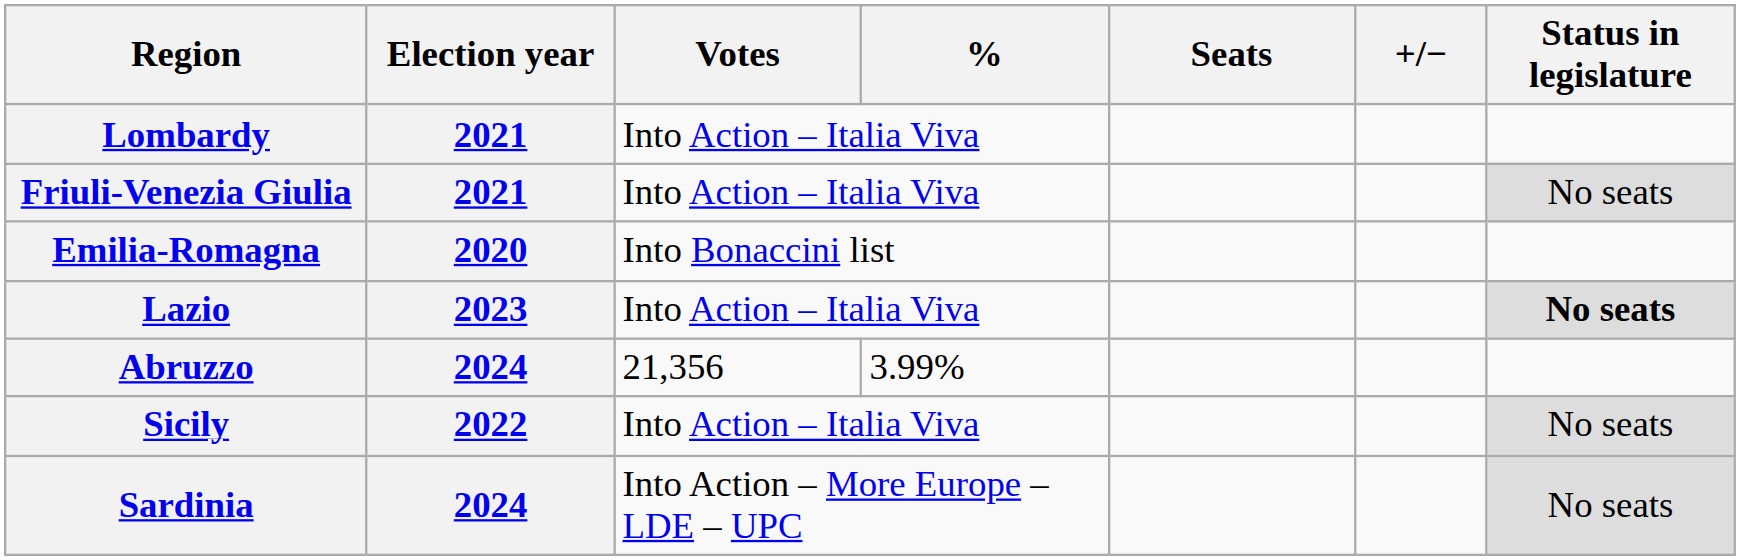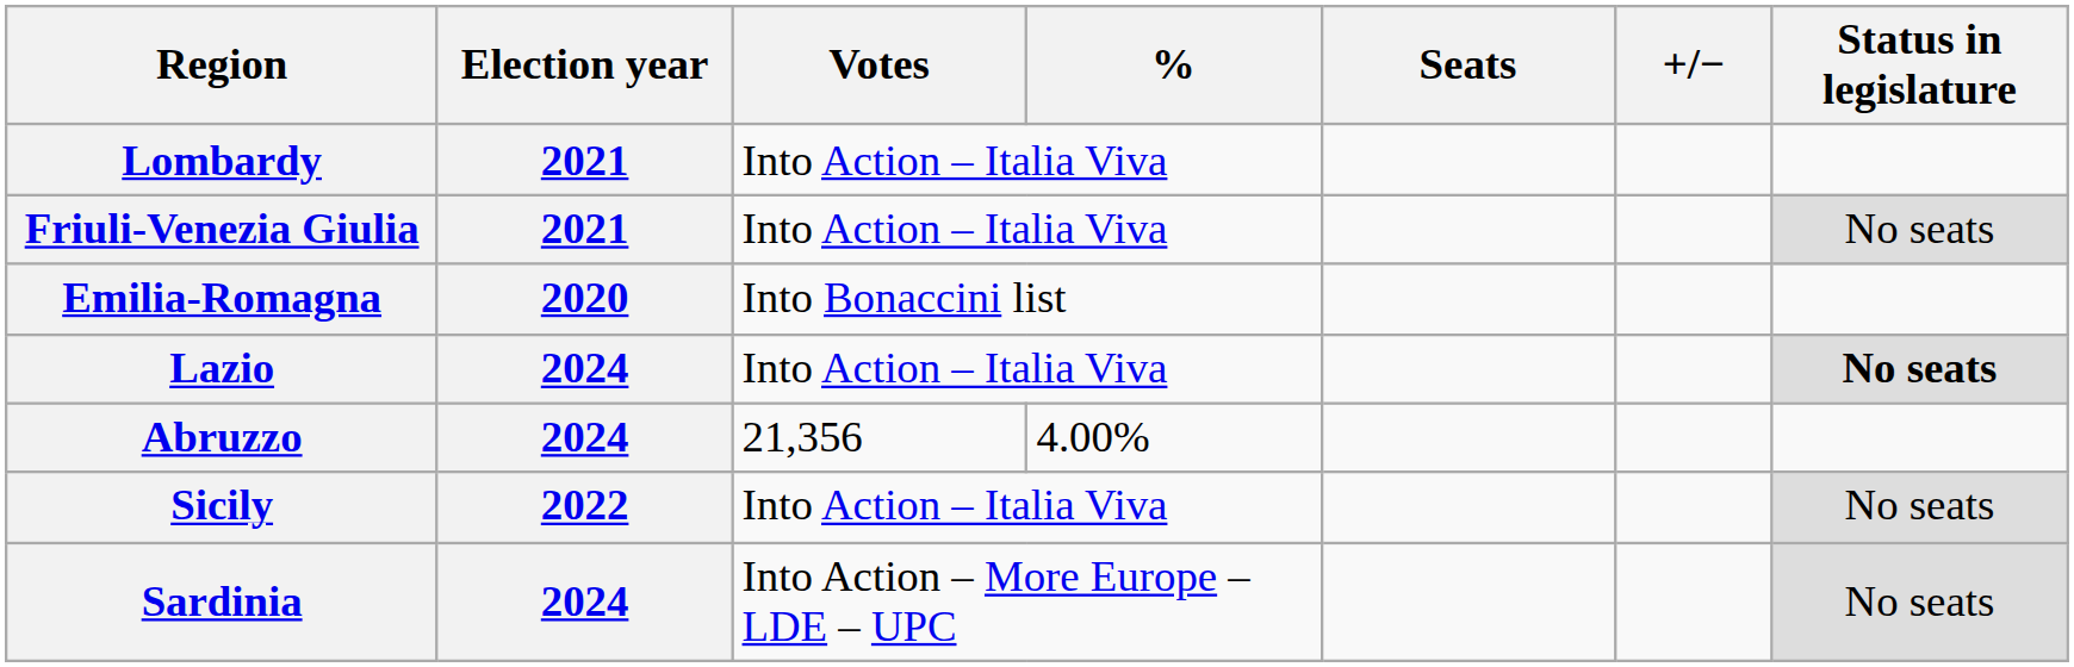 <table class=wikitable style="border:1px #AAAAFF solid">
 <tr>
 <th width=150px>Region</th>
 <th width=100px>Election year</th>
 <th width=100px>Votes</th>
 <th width=100px>%</th>
 <th width=100px>Seats</th>
 <th width=50px>+/−</th>
 <th width=100px>Status in legislature</th>
 </tr>
 <tr>
 <th><a href='#'>Lombardy</a></th>
 <th><a href='#'>2021</a></th>
 <td colspan="2">Into <a href='#'>Action – Italia Viva</a></td>
 <td></td>
 <td></td>
 <td></td>
 </tr>
 <tr>
 <th><a href='#'>Friuli-Venezia Giulia</a></th>
 <th><a href='#'>2021</a></th>
 <td colspan="2">Into <a href='#'>Action – Italia Viva</a></td>
 <td></td>
 <td style="text-align:center;"></td>
 <td style="background:#ddd; text-align:center">No seats</td>
 </tr>
 <tr>
 <th><a href='#'>Emilia-Romagna</a></th>
 <th><a href='#'>2020</a></th>
 <td colspan="2">Into <a href='#'>Bonaccini</a> list</td>
 <td></td>
 <td></td>
 <td></td>
 </tr>
 <tr>
 <th><a href='#'>Lazio</a></th>
-<th><a href='#'>2023</a></th>
+<th><a href='#'>2024</a></th>
 <td colspan="2">Into <a href='#'>Action – Italia Viva</a></td>
 <td></td>
 <td></td>
 <td style="background:#ddd; text-align:center"><strong>No seats</strong></td>
 </tr>
 <tr>
 <th><a href='#'>Abruzzo</a></th>
 <th><a href='#'>2024</a></th>
 <td>21,356</td>
-<td>3.99%</td>
+<td>4.00%</td>
 <td></td>
 <td></td>
 <td></td>
 </tr>
 <tr>
 <th><a href='#'>Sicily</a></th>
 <th><a href='#'>2022</a></th>
 <td colspan="2">Into <a href='#'>Action – Italia Viva</a></td>
 <td></td>
 <td></td>
 <td style="background:#ddd; text-align:center">No seats</td>
 </tr>
 <tr>
 <th><a href='#'>Sardinia</a></th>
 <th><a href='#'>2024</a></th>
 <td colspan="2">Into Action – <a href='#'>More Europe</a> – <a href='#'>LDE</a> – <a href='#'>UPC</a></td>
 <td></td>
 <td></td>
 <td style="background:#ddd; text-align:center">No seats</td>
 </tr>
 </table>
